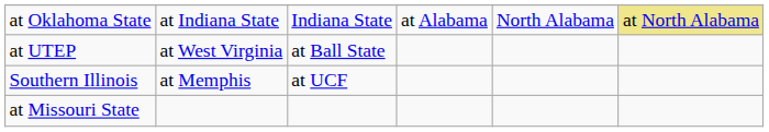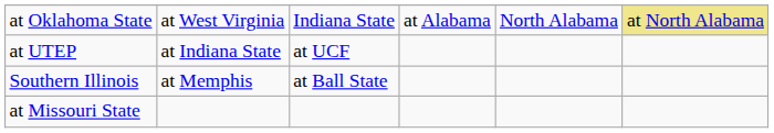 <table class="wikitable">
 <tr>
 </tr>
 <tr>
 <td>at <a href='#'>Oklahoma State</a></td>
-<td>at <a href='#'>Indiana State</a></td>
+<td>at <a href='#'>West Virginia</a></td>
 <td><a href='#'>Indiana State</a></td>
 <td>at <a href='#'>Alabama</a></td>
 <td><a href='#'>North Alabama</a></td>
 <td style="background: khaki;">at <a href='#'>North Alabama</a></td>
 </tr>
 <tr>
 <td>at <a href='#'>UTEP</a></td>
-<td>at <a href='#'>West Virginia</a></td>
-<td>at <a href='#'>Ball State</a></td>
+<td>at <a href='#'>Indiana State</a></td>
+<td>at <a href='#'>UCF</a></td>
 <td></td>
 <td></td>
 <td></td>
 </tr>
 <tr>
 <td><a href='#'>Southern Illinois</a></td>
 <td>at <a href='#'>Memphis</a></td>
-<td>at <a href='#'>UCF</a></td>
+<td>at <a href='#'>Ball State</a></td>
 <td></td>
 <td></td>
 <td></td>
 </tr>
 <tr>
 <td>at <a href='#'>Missouri State</a></td>
 <td></td>
 <td></td>
 <td></td>
 <td></td>
 <td></td>
 </tr>
 </table>
